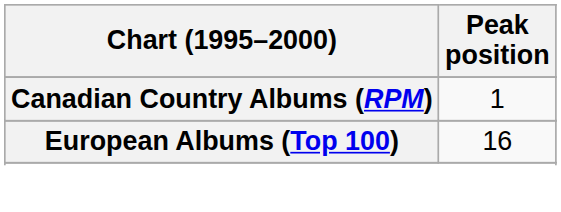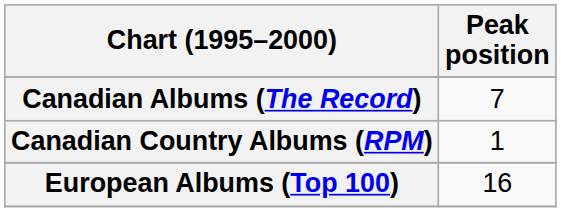 <table class="wikitable sortable plainrowheaders" style="text-align:center">
 <tr>
 <th scope="col">Chart (1995–2000)</th>
 <th scope="col">Peak<br> position</th>
 </tr>
 <tr>
 </tr>
 <tr>
+</tr>
+<tr>
+<th scope="row">Canadian Albums (<em><a href='#'>The Record</a></em>)</th>
+<td>7</td>
 </tr>
 <tr>
 <th scope="row">Canadian Country Albums (<em><a href='#'>RPM</a></em>)</th>
 <td>1</td>
 </tr>
 <tr>
 </tr>
 <tr>
 <th scope="row">European Albums (<a href='#'>Top 100</a>)</th>
 <td>16</td>
 </tr>
 <tr>
 </tr>
 <tr>
 </tr>
 <tr>
 </tr>
 <tr>
 </tr>
 <tr>
 </tr>
 <tr>
 </tr>
 <tr>
 </tr>
 <tr>
 </tr>
 <tr>
 </tr>
 <tr>
 </tr>
 </table>
